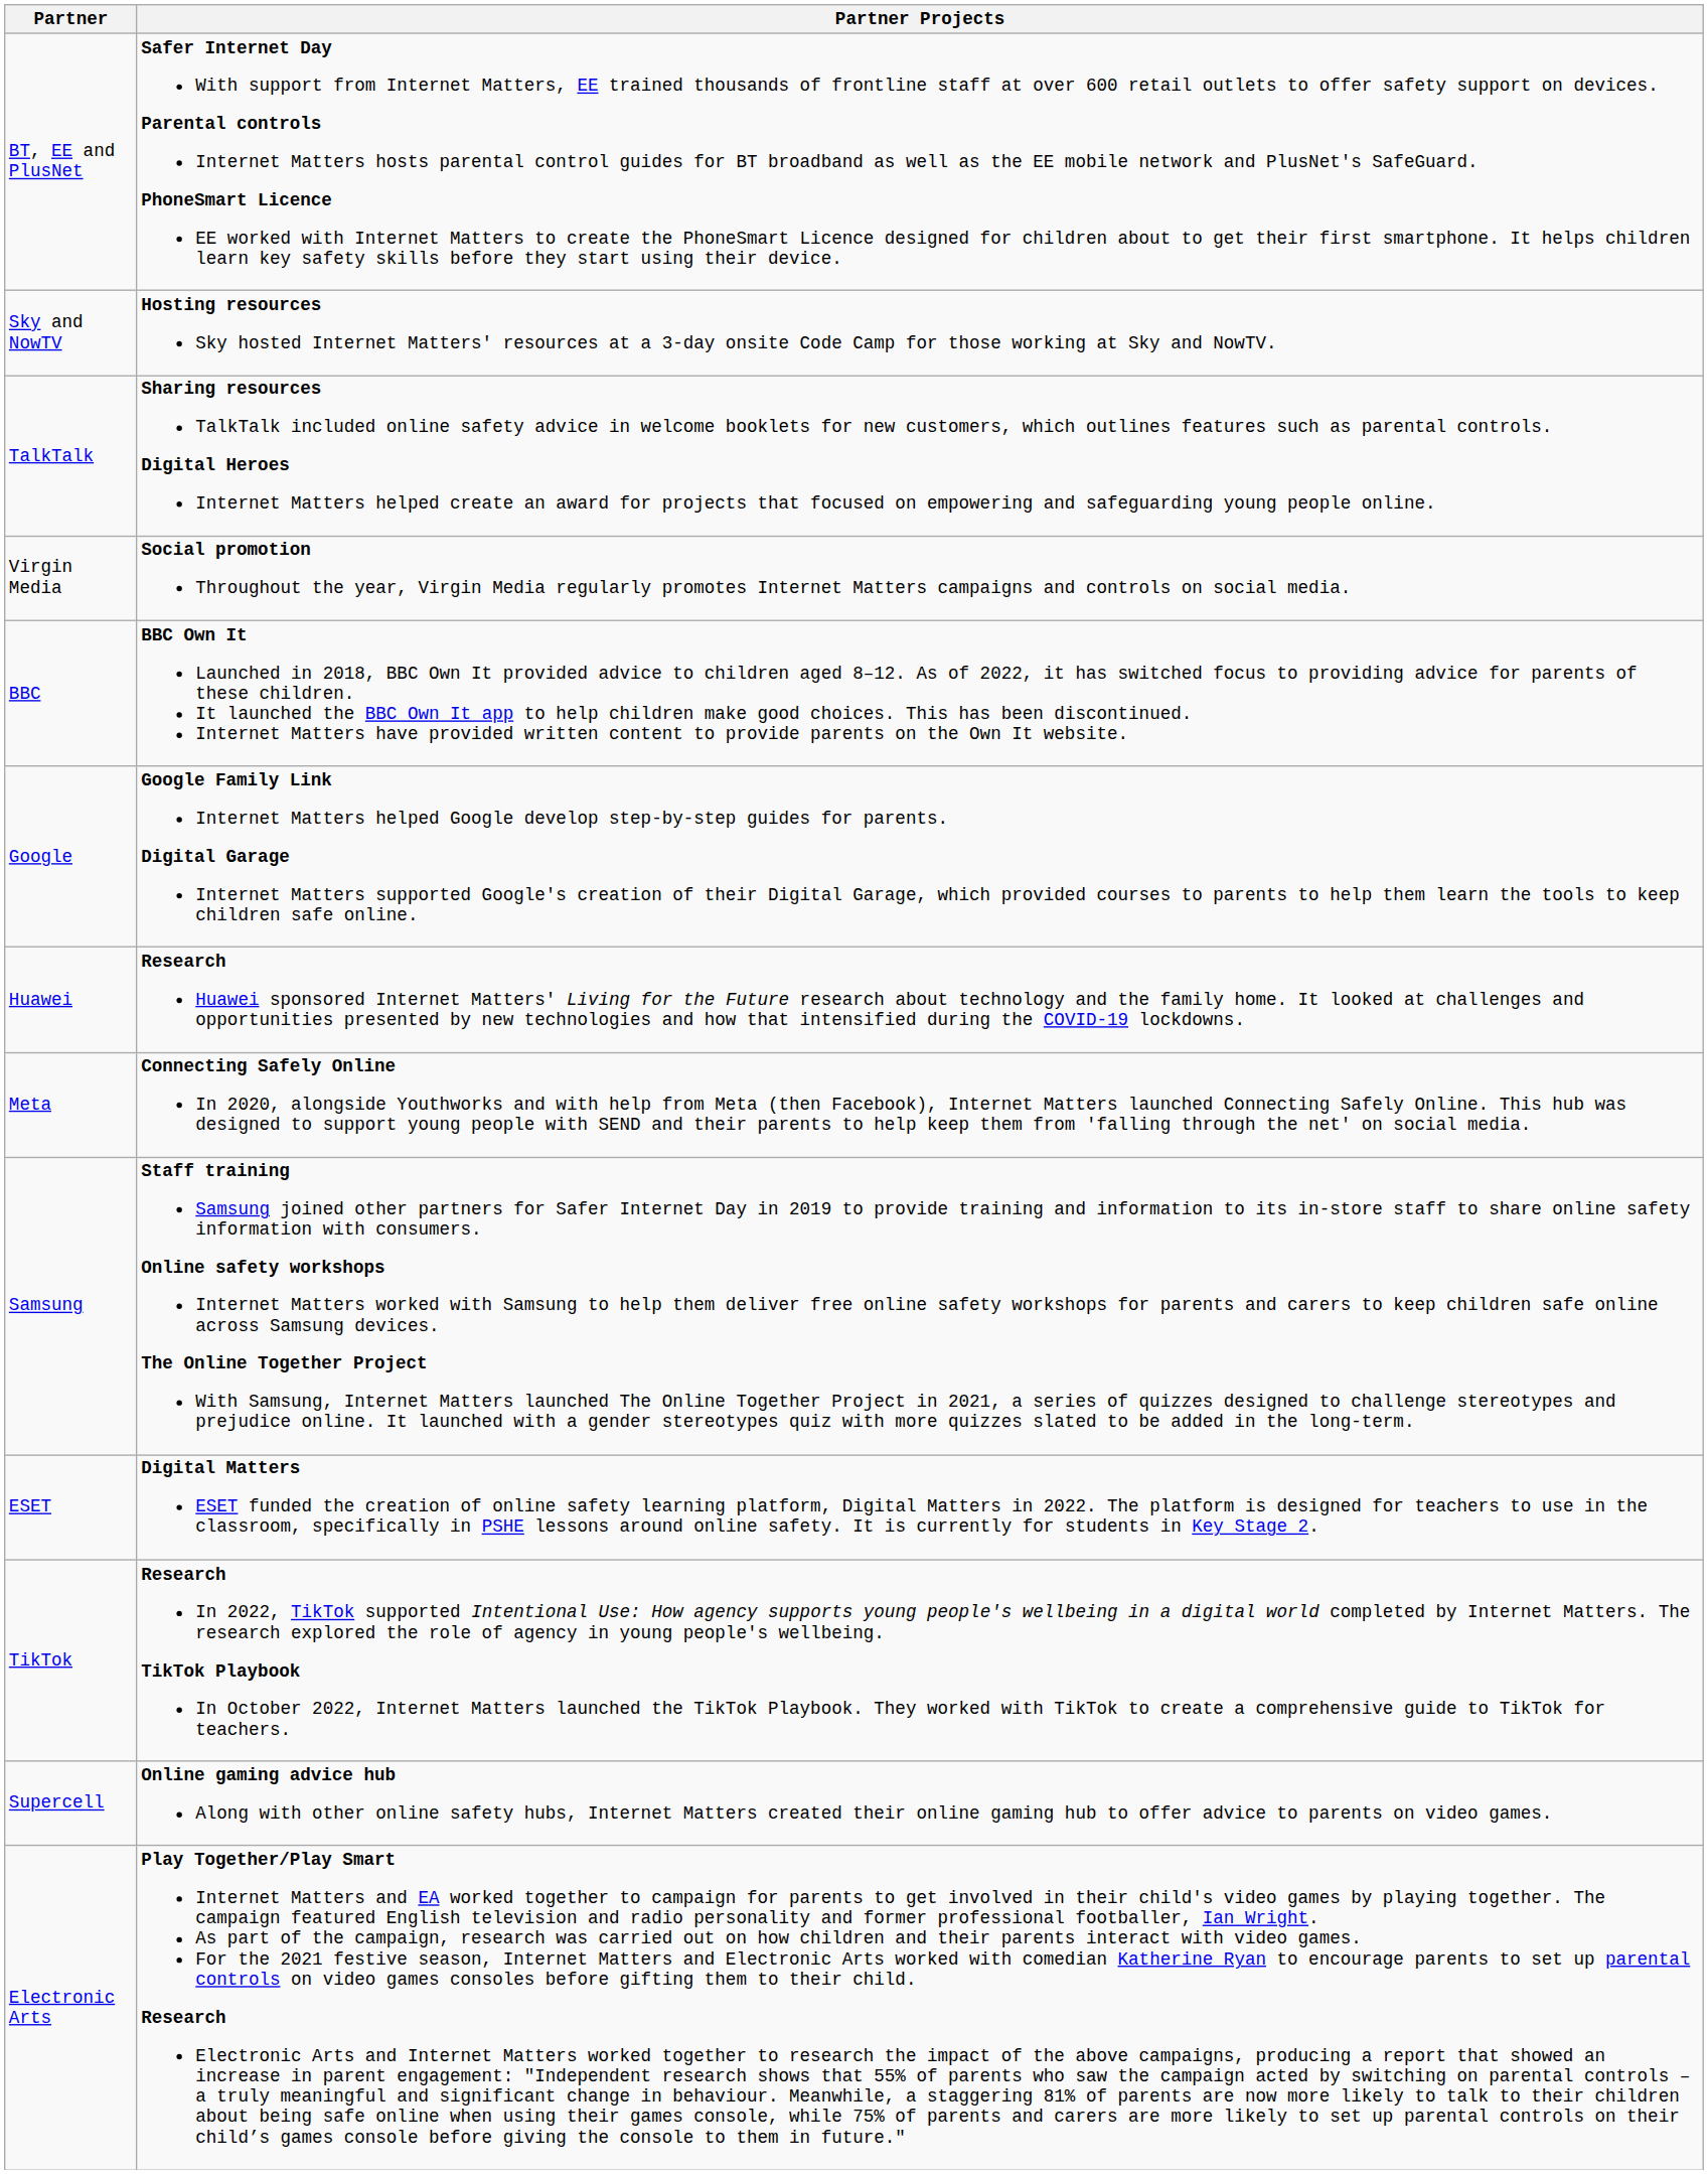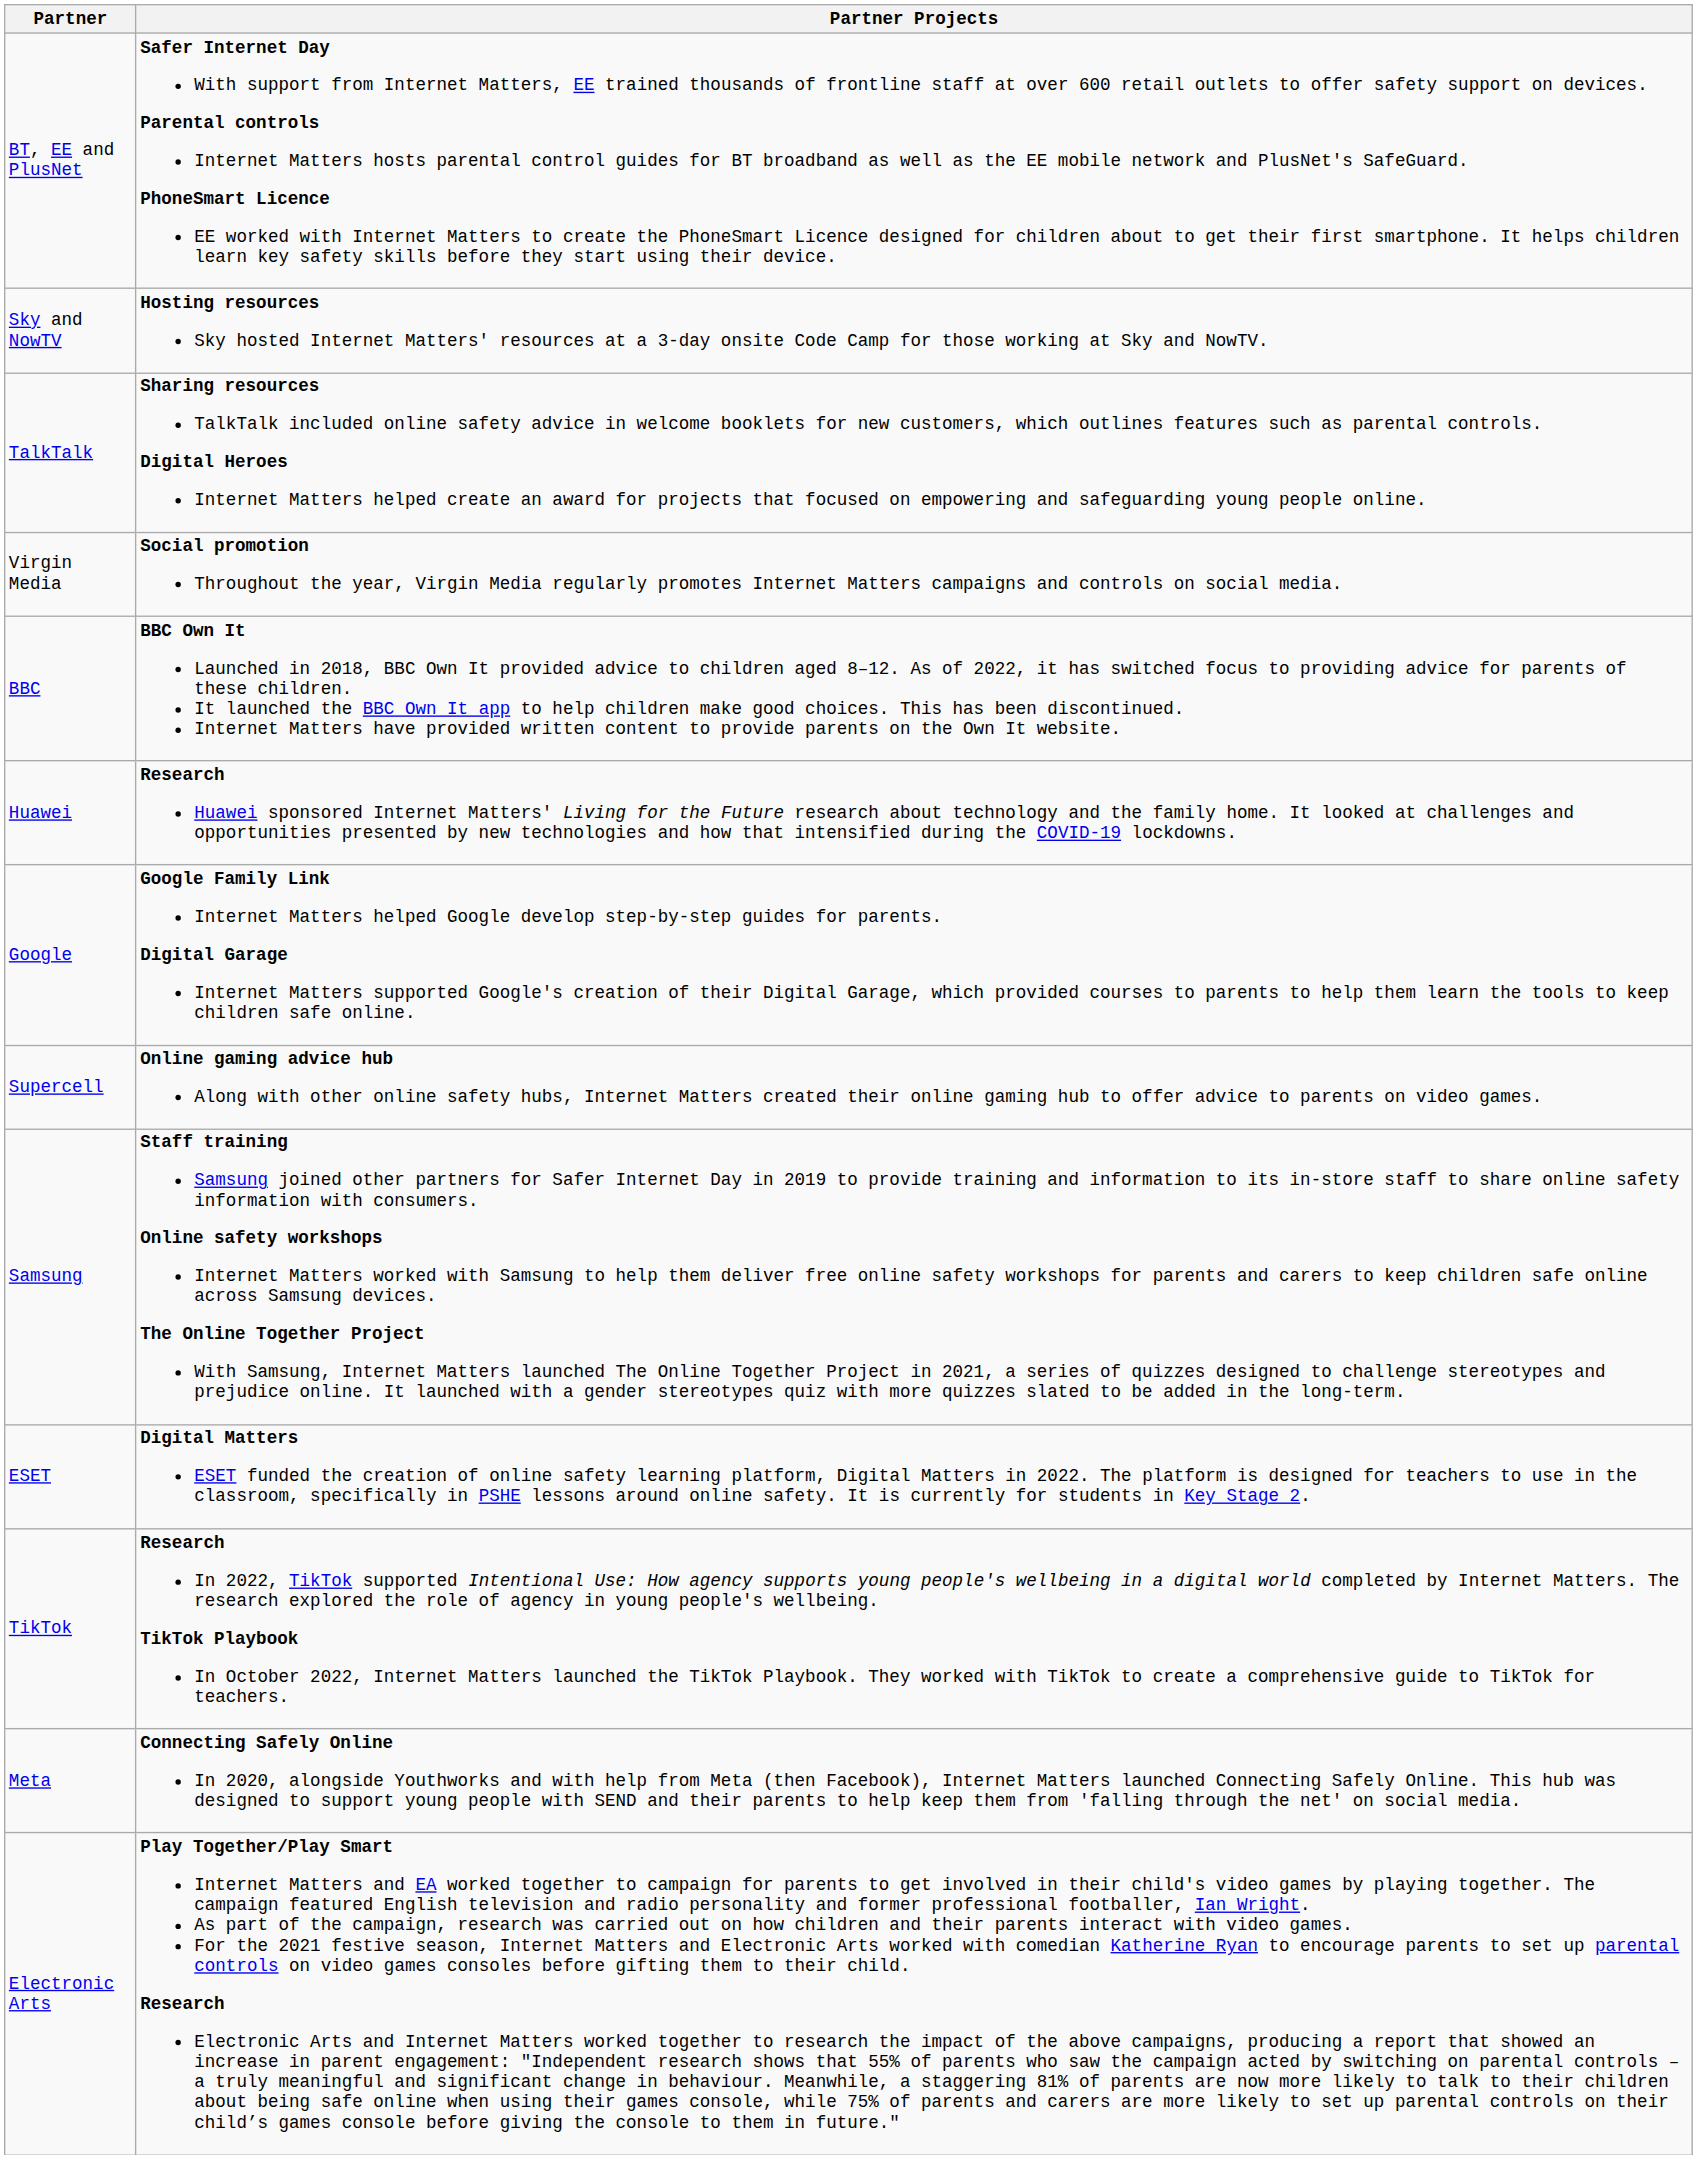 <table class="wikitable">
 <tr>
 <th>Partner</th>
 <th>Partner Projects</th>
 </tr>
 <tr>
 <td><a href='#'>BT</a>, <a href='#'>EE</a> and <a href='#'>PlusNet</a></td>
 <td><strong>Safer Internet Day</strong><br><ul><li>With support from Internet Matters, <a href='#'>EE</a> trained thousands of frontline staff at over 600 retail outlets to offer safety support on devices.</li></ul><strong>Parental controls</strong><ul><li>Internet Matters hosts parental control guides for BT broadband as well as the EE mobile network and PlusNet's SafeGuard.</li></ul><strong>PhoneSmart Licence</strong><ul><li>EE worked with Internet Matters to create the PhoneSmart Licence designed for children about to get their first smartphone. It helps children learn key safety skills before they start using their device.</li></ul></td>
 </tr>
 <tr>
 <td><a href='#'>Sky</a> and <a href='#'>NowTV</a></td>
 <td><strong>Hosting resources</strong><br><ul><li>Sky hosted Internet Matters' resources at a 3-day onsite Code Camp for those working at Sky and NowTV.</li></ul></td>
 </tr>
 <tr>
 <td><a href='#'>TalkTalk</a></td>
 <td><strong>Sharing resources</strong><br><ul><li>TalkTalk included online safety advice in welcome booklets for new customers, which outlines features such as parental controls.</li></ul><strong>Digital Heroes</strong><ul><li>Internet Matters helped create an award for projects that focused on empowering and safeguarding young people online.</li></ul></td>
 </tr>
 <tr>
 <td>Virgin Media</td>
 <td><strong>Social promotion</strong><br><ul><li>Throughout the year, Virgin Media regularly promotes Internet Matters campaigns and controls on social media.</li></ul></td>
 </tr>
 <tr>
 <td><a href='#'>BBC</a></td>
 <td><strong>BBC Own It</strong><br><ul><li>Launched in 2018, BBC Own It provided advice to children aged 8–12. As of 2022, it has switched focus to providing advice for parents of these children.</li><li>It launched the <a href='#'>BBC Own It app</a> to help children make good choices. This has been discontinued.</li><li>Internet Matters have provided written content to provide parents on the Own It website.</li></ul></td>
 </tr>
 <tr>
+<td><a href='#'>Huawei</a></td>
+<td><strong>Research</strong><br><ul><li><a href='#'>Huawei</a> sponsored Internet Matters' <em>Living for the Future</em> research about technology and the family home. It looked at challenges and opportunities presented by new technologies and how that intensified during the <a href='#'>COVID-19</a> lockdowns.</li></ul></td>
+</tr>
+<tr>
 <td><a href='#'>Google</a></td>
 <td><strong>Google Family Link</strong><br><ul><li>Internet Matters helped Google develop step-by-step guides for parents.</li></ul><strong>Digital Garage</strong><ul><li>Internet Matters supported Google's creation of their Digital Garage, which provided courses to parents to help them learn the tools to keep children safe online.</li></ul></td>
 </tr>
 <tr>
-<td><a href='#'>Huawei</a></td>
-<td><strong>Research</strong><br><ul><li><a href='#'>Huawei</a> sponsored Internet Matters' <em>Living for the Future</em> research about technology and the family home. It looked at challenges and opportunities presented by new technologies and how that intensified during the <a href='#'>COVID-19</a> lockdowns.</li></ul></td>
-</tr>
-<tr>
-<td><a href='#'>Meta</a></td>
-<td><strong>Connecting Safely Online</strong><br><ul><li>In 2020, alongside Youthworks and with help from Meta (then Facebook), Internet Matters launched Connecting Safely Online. This hub was designed to support young people with SEND and their parents to help keep them from 'falling through the net' on social media.</li></ul></td>
+<td><a href='#'>Supercell</a></td>
+<td><strong>Online gaming advice hub</strong><br><ul><li>Along with other online safety hubs, Internet Matters created their online gaming hub to offer advice to parents on video games.</li></ul></td>
 </tr>
 <tr>
 <td><a href='#'>Samsung</a></td>
 <td><strong>Staff training</strong><br><ul><li><a href='#'>Samsung</a> joined other partners for Safer Internet Day in 2019 to provide training and information to its in-store staff to share online safety information with consumers.</li></ul><strong>Online safety workshops</strong><ul><li>Internet Matters worked with Samsung to help them deliver free online safety workshops for parents and carers to keep children safe online across Samsung devices.</li></ul><strong>The Online Together Project</strong><ul><li>With Samsung, Internet Matters launched The Online Together Project in 2021, a series of quizzes designed to challenge stereotypes and prejudice online. It launched with a gender stereotypes quiz with more quizzes slated to be added in the long-term.</li></ul></td>
 </tr>
 <tr>
 <td><a href='#'>ESET</a></td>
 <td><strong>Digital Matters</strong><br><ul><li><a href='#'>ESET</a> funded the creation of online safety learning platform, Digital Matters in 2022. The platform is designed for teachers to use in the classroom, specifically in <a href='#'>PSHE</a> lessons around online safety. It is currently for students in <a href='#'>Key Stage 2</a>.</li></ul></td>
 </tr>
 <tr>
 <td><a href='#'>TikTok</a></td>
 <td><strong>Research</strong><br><ul><li>In 2022, <a href='#'>TikTok</a> supported <em>Intentional Use: How agency supports young people's wellbeing in a digital world</em> completed by Internet Matters. The research explored the role of agency in young people's wellbeing.</li></ul><strong>TikTok Playbook</strong><ul><li>In October 2022, Internet Matters launched the TikTok Playbook. They worked with TikTok to create a comprehensive guide to TikTok for teachers.</li></ul></td>
 </tr>
 <tr>
-<td><a href='#'>Supercell</a></td>
-<td><strong>Online gaming advice hub</strong><br><ul><li>Along with other online safety hubs, Internet Matters created their online gaming hub to offer advice to parents on video games.</li></ul></td>
+<td><a href='#'>Meta</a></td>
+<td><strong>Connecting Safely Online</strong><br><ul><li>In 2020, alongside Youthworks and with help from Meta (then Facebook), Internet Matters launched Connecting Safely Online. This hub was designed to support young people with SEND and their parents to help keep them from 'falling through the net' on social media.</li></ul></td>
 </tr>
 <tr>
 <td><a href='#'>Electronic Arts</a></td>
 <td><strong>Play Together/Play Smart</strong><br><ul><li>Internet Matters and <a href='#'>EA</a> worked together to campaign for parents to get involved in their child's video games by playing together. The campaign featured English television and radio personality and former professional footballer, <a href='#'>Ian Wright</a>.</li><li>As part of the campaign, research was carried out on how children and their parents interact with video games.</li><li>For the 2021 festive season, Internet Matters and Electronic Arts worked with comedian <a href='#'>Katherine Ryan</a> to encourage parents to set up <a href='#'>parental controls</a> on video games consoles before gifting them to their child.</li></ul><strong>Research</strong><ul><li>Electronic Arts and Internet Matters worked together to research the impact of the above campaigns, producing a report that showed an increase in parent engagement: "Independent research shows that 55% of parents who saw the campaign acted by switching on parental controls – a truly meaningful and significant change in behaviour. Meanwhile, a staggering 81% of parents are now more likely to talk to their children about being safe online when using their games console, while 75% of parents and carers are more likely to set up parental controls on their child’s games console before giving the console to them in future."</li></ul></td>
 </tr>
 </table>
